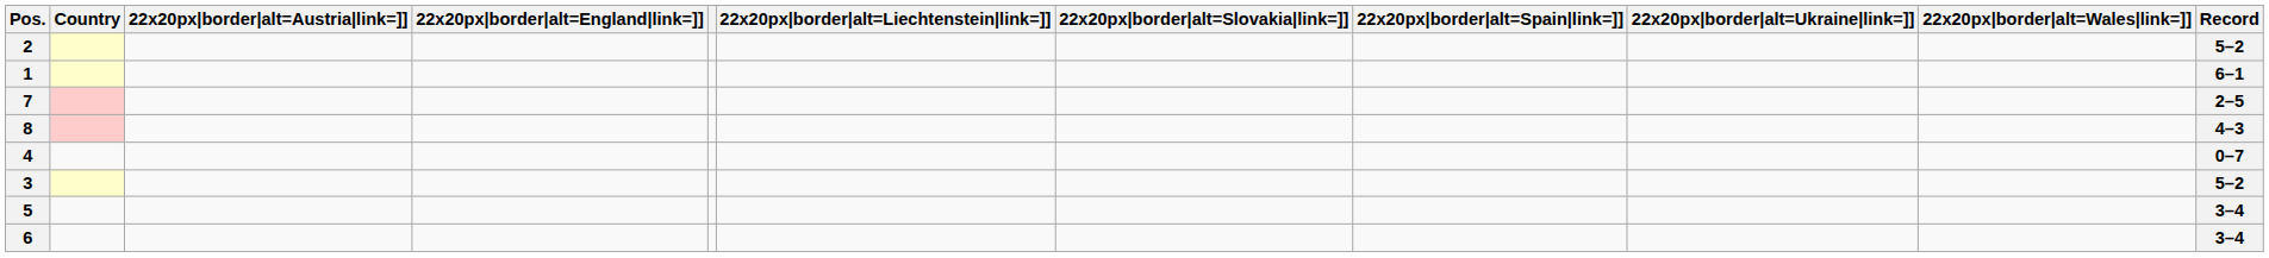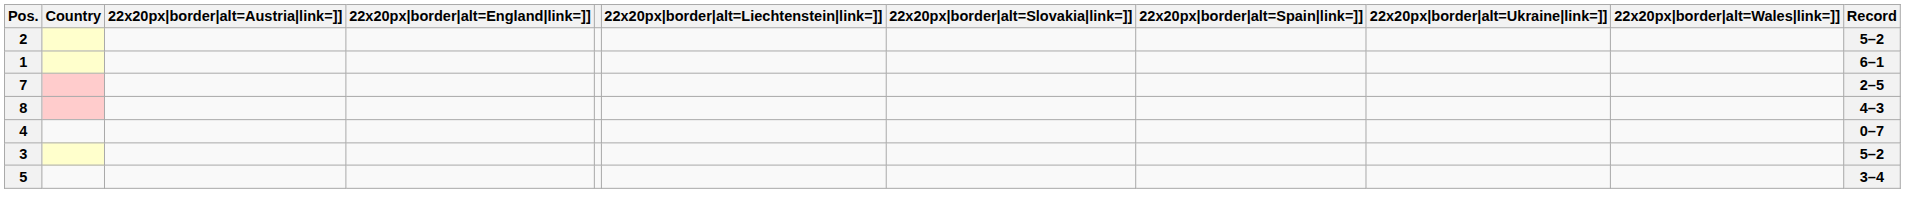 <table class="wikitable sortable nowrap" style="text-align:center; font-size:0.9em;">
 <tr>
 <th>Pos.</th>
 <th>Country</th>
 <th [[Image:>22x20px|border|alt=Austria|link=]]</th>
 <th [[Image:>22x20px|border|alt=England|link=]]</th>
 <th></th>
 <th [[Image:>22x20px|border|alt=Liechtenstein|link=]]</th>
 <th [[Image:>22x20px|border|alt=Slovakia|link=]]</th>
 <th [[Image:>22x20px|border|alt=Spain|link=]]</th>
 <th [[Image:>22x20px|border|alt=Ukraine|link=]]</th>
 <th [[Image:>22x20px|border|alt=Wales|link=]]</th>
 <th>Record</th>
 </tr>
 <tr>
 <th>2</th>
 <td style="text-align:left; background:#ffffcc;"></td>
 <td></td>
 <td></td>
 <td></td>
 <td></td>
 <td></td>
 <td></td>
 <td></td>
 <td></td>
 <th>5–2</th>
 </tr>
 <tr>
 <th>1</th>
 <td style="text-align:left; background:#ffffcc;"></td>
 <td></td>
 <td></td>
 <td></td>
 <td></td>
 <td></td>
 <td></td>
 <td></td>
 <td></td>
 <th>6–1</th>
 </tr>
 <tr>
 <th>7</th>
 <td style="text-align:left; background:#ffcccc;"></td>
 <td></td>
 <td></td>
 <td></td>
 <td></td>
 <td></td>
 <td></td>
 <td></td>
 <td></td>
 <th>2–5</th>
 </tr>
 <tr>
 <th>8</th>
 <td style="text-align:left; background:#ffcccc;"></td>
 <td></td>
 <td></td>
 <td></td>
 <td></td>
 <td></td>
 <td></td>
 <td></td>
 <td></td>
 <th>4–3</th>
 </tr>
 <tr>
 <th>4</th>
 <td style="text-align:left;"></td>
 <td></td>
 <td></td>
 <td></td>
 <td></td>
 <td></td>
 <td></td>
 <td></td>
 <td></td>
 <th>0–7</th>
 </tr>
 <tr>
 <th>3</th>
 <td style="text-align:left; background:#ffffcc;"></td>
 <td></td>
 <td></td>
 <td></td>
 <td></td>
 <td></td>
 <td></td>
 <td></td>
 <td></td>
 <th>5–2</th>
 </tr>
 <tr>
 <th>5</th>
 <td style="text-align:left;"></td>
 <td></td>
 <td></td>
 <td></td>
 <td></td>
 <td></td>
 <td></td>
 <td></td>
 <td></td>
 <th>3–4</th>
 </tr>
-<tr>
-<th>6</th>
-<td style="text-align:left;"></td>
-<td></td>
-<td></td>
-<td></td>
-<td></td>
-<td></td>
-<td></td>
-<td></td>
-<td></td>
-<th>3–4</th>
-</tr>
 </table>
